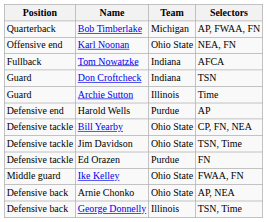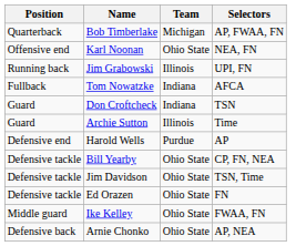 <table class="wikitable" style="font-size: 90%">
 <tr>
 <th>Position</th>
 <th>Name</th>
 <th>Team</th>
 <th>Selectors</th>
 </tr>
 <tr>
 <td>Quarterback</td>
 <td><a href='#'>Bob Timberlake</a></td>
 <td>Michigan</td>
 <td>AP, FWAA, FN</td>
 </tr>
 <tr>
 <td>Offensive end</td>
 <td><a href='#'>Karl Noonan</a></td>
 <td>Ohio State</td>
 <td>NEA, FN</td>
+</tr>
+<tr>
+<td>Running back</td>
+<td><a href='#'>Jim Grabowski</a></td>
+<td>Illinois</td>
+<td>UPI, FN</td>
 </tr>
 <tr>
 <td>Fullback</td>
 <td><a href='#'>Tom Nowatzke</a></td>
 <td>Indiana</td>
 <td>AFCA</td>
 </tr>
 <tr>
 <td>Guard</td>
 <td><a href='#'>Don Croftcheck</a></td>
 <td>Indiana</td>
 <td>TSN</td>
 </tr>
 <tr>
 <td>Guard</td>
 <td><a href='#'>Archie Sutton</a></td>
 <td>Illinois</td>
 <td>Time</td>
 </tr>
 <tr>
 <td>Defensive end</td>
 <td>Harold Wells</td>
 <td>Purdue</td>
 <td>AP</td>
 </tr>
 <tr>
 <td>Defensive tackle</td>
 <td><a href='#'>Bill Yearby</a></td>
 <td>Ohio State</td>
 <td>CP, FN, NEA</td>
 </tr>
 <tr>
 <td>Defensive tackle</td>
 <td>Jim Davidson</td>
 <td>Ohio State</td>
 <td>TSN, Time</td>
 </tr>
 <tr>
 <td>Defensive tackle</td>
 <td>Ed Orazen</td>
-<td>Purdue</td>
+<td>Ohio State</td>
 <td>FN</td>
 </tr>
 <tr>
 <td>Middle guard</td>
 <td><a href='#'>Ike Kelley</a></td>
 <td>Ohio State</td>
 <td>FWAA, FN</td>
 </tr>
 <tr>
 <td>Defensive back</td>
 <td>Arnie Chonko</td>
 <td>Ohio State</td>
 <td>AP, NEA</td>
 </tr>
-<tr>
-<td>Defensive back</td>
-<td><a href='#'>George Donnelly</a></td>
-<td>Illinois</td>
-<td>TSN, Time</td>
-</tr>
 </table>
